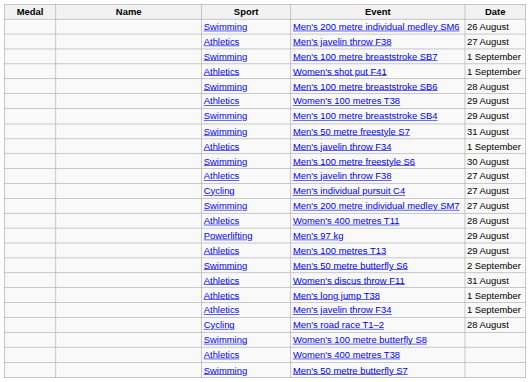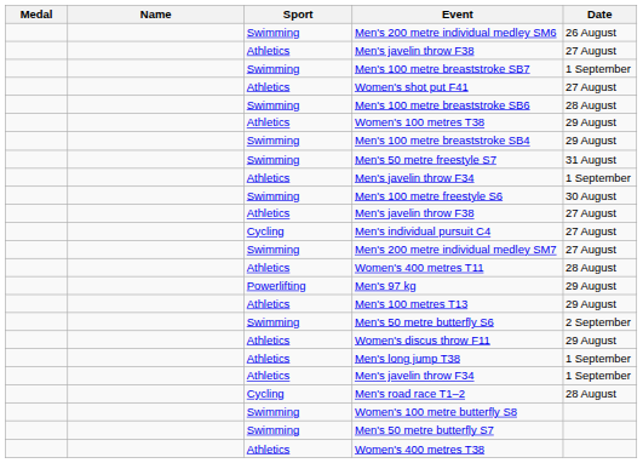 <table class="wikitable sortable" style="font-size:95%">
 <tr>
 <th style="width:5em">Medal</th>
 <th style="width:15em">Name</th>
 <th style="width:9em">Sport</th>
 <th style="width:18em">Event</th>
 <th style="width:6em">Date</th>
 </tr>
 <tr>
 <td></td>
 <td></td>
 <td><a href='#'>Swimming</a></td>
 <td><a href='#'>Men's 200 metre individual medley SM6</a></td>
 <td>26 August</td>
 </tr>
 <tr>
 <td></td>
 <td></td>
 <td><a href='#'>Athletics</a></td>
 <td><a href='#'>Men's javelin throw F38</a></td>
 <td>27 August</td>
 </tr>
 <tr>
 <td></td>
 <td></td>
 <td><a href='#'>Swimming</a></td>
 <td><a href='#'>Men's 100 metre breaststroke SB7</a></td>
 <td>1 September</td>
 </tr>
 <tr>
 <td></td>
 <td></td>
 <td><a href='#'>Athletics</a></td>
 <td><a href='#'>Women's shot put F41</a></td>
-<td>1 September</td>
+<td>27 August</td>
 </tr>
 <tr>
 <td></td>
 <td></td>
 <td><a href='#'>Swimming</a></td>
 <td><a href='#'>Men's 100 metre breaststroke SB6</a></td>
 <td>28 August</td>
 </tr>
 <tr>
 <td></td>
 <td></td>
 <td><a href='#'>Athletics</a></td>
 <td><a href='#'>Women's 100 metres T38</a></td>
 <td>29 August</td>
 </tr>
 <tr>
 <td></td>
 <td></td>
 <td><a href='#'>Swimming</a></td>
 <td><a href='#'>Men's 100 metre breaststroke SB4</a></td>
 <td>29 August</td>
 </tr>
 <tr>
 <td></td>
 <td></td>
 <td><a href='#'>Swimming</a></td>
 <td><a href='#'>Men's 50 metre freestyle S7</a></td>
 <td>31 August</td>
 </tr>
 <tr>
 <td></td>
 <td></td>
 <td><a href='#'>Athletics</a></td>
 <td><a href='#'>Men's javelin throw F34</a></td>
 <td>1 September</td>
 </tr>
 <tr>
 <td></td>
 <td></td>
 <td><a href='#'>Swimming</a></td>
 <td><a href='#'>Men's 100 metre freestyle S6</a></td>
 <td>30 August</td>
 </tr>
 <tr>
 <td></td>
 <td></td>
 <td><a href='#'>Athletics</a></td>
 <td><a href='#'>Men's javelin throw F38</a></td>
 <td>27 August</td>
 </tr>
 <tr>
 <td></td>
 <td></td>
 <td><a href='#'>Cycling</a></td>
 <td><a href='#'>Men's individual pursuit C4</a></td>
 <td>27 August</td>
 </tr>
 <tr>
 <td></td>
 <td></td>
 <td><a href='#'>Swimming</a></td>
 <td><a href='#'>Men's 200 metre individual medley SM7</a></td>
 <td>27 August</td>
 </tr>
 <tr>
 <td></td>
 <td></td>
 <td><a href='#'>Athletics</a></td>
 <td><a href='#'>Women's 400 metres T11</a></td>
 <td>28 August</td>
 </tr>
 <tr>
 <td></td>
 <td></td>
 <td><a href='#'>Powerlifting</a></td>
 <td><a href='#'>Men's 97 kg</a></td>
 <td>29 August</td>
 </tr>
 <tr>
 <td></td>
 <td></td>
 <td><a href='#'>Athletics</a></td>
 <td><a href='#'>Men's 100 metres T13</a></td>
 <td>29 August</td>
 </tr>
 <tr>
 <td></td>
 <td></td>
 <td><a href='#'>Swimming</a></td>
 <td><a href='#'>Men's 50 metre butterfly S6</a></td>
 <td>2 September</td>
 </tr>
 <tr>
 <td></td>
 <td></td>
 <td><a href='#'>Athletics</a></td>
 <td><a href='#'>Women's discus throw F11</a></td>
-<td>31 August</td>
+<td>29 August</td>
 </tr>
 <tr>
 <td></td>
 <td></td>
 <td><a href='#'>Athletics</a></td>
 <td><a href='#'>Men's long jump T38</a></td>
 <td>1 September</td>
 </tr>
 <tr>
 <td></td>
 <td></td>
 <td><a href='#'>Athletics</a></td>
 <td><a href='#'>Men's javelin throw F34</a></td>
 <td>1 September</td>
 </tr>
 <tr>
 <td></td>
 <td></td>
 <td><a href='#'>Cycling</a></td>
 <td><a href='#'>Men's road race T1–2</a></td>
 <td>28 August</td>
 </tr>
 <tr>
 <td></td>
 <td></td>
 <td><a href='#'>Swimming</a></td>
 <td><a href='#'>Women's 100 metre butterfly S8</a></td>
 <td></td>
 </tr>
 <tr>
 <td></td>
 <td></td>
-<td><a href='#'>Athletics</a></td>
-<td><a href='#'>Women's 400 metres T38</a></td>
+<td><a href='#'>Swimming</a></td>
+<td><a href='#'>Men's 50 metre butterfly S7</a></td>
 <td></td>
 </tr>
 <tr>
 <td></td>
 <td></td>
-<td><a href='#'>Swimming</a></td>
-<td><a href='#'>Men's 50 metre butterfly S7</a></td>
+<td><a href='#'>Athletics</a></td>
+<td><a href='#'>Women's 400 metres T38</a></td>
 <td></td>
 </tr>
 </table>
